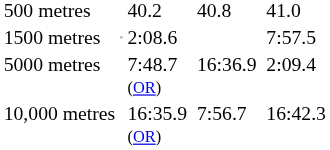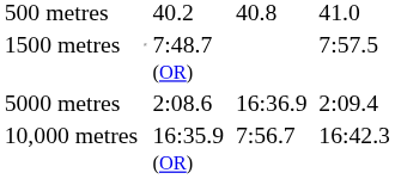 <table>
 <tr valign="top">
 <td>500 metres<br></td>
 <td></td>
 <td>40.2 </td>
 <td></td>
 <td>40.8</td>
 <td></td>
 <td>41.0</td>
 </tr>
 <tr valign="top">
 <td>1500 metres<br></td>
 <td><hr></td>
-<td>2:08.6 </td>
+<td>7:48.7<br><small>(<a href='#'>OR</a>)</small></td>
 <td></td>
 <td></td>
 <td></td>
 <td>7:57.5</td>
 </tr>
 <tr valign="top">
 <td>5000 metres<br></td>
 <td></td>
-<td>7:48.7<br><small>(<a href='#'>OR</a>)</small></td>
+<td>2:08.6 </td>
 <td></td>
 <td>16:36.9</td>
 <td></td>
 <td>2:09.4</td>
 </tr>
 <tr valign="top">
 <td>10,000 metres<br></td>
 <td></td>
 <td>16:35.9<br><small>(<a href='#'>OR</a>)</small></td>
 <td></td>
 <td>7:56.7</td>
 <td></td>
 <td>16:42.3</td>
 </tr>
 </table>
